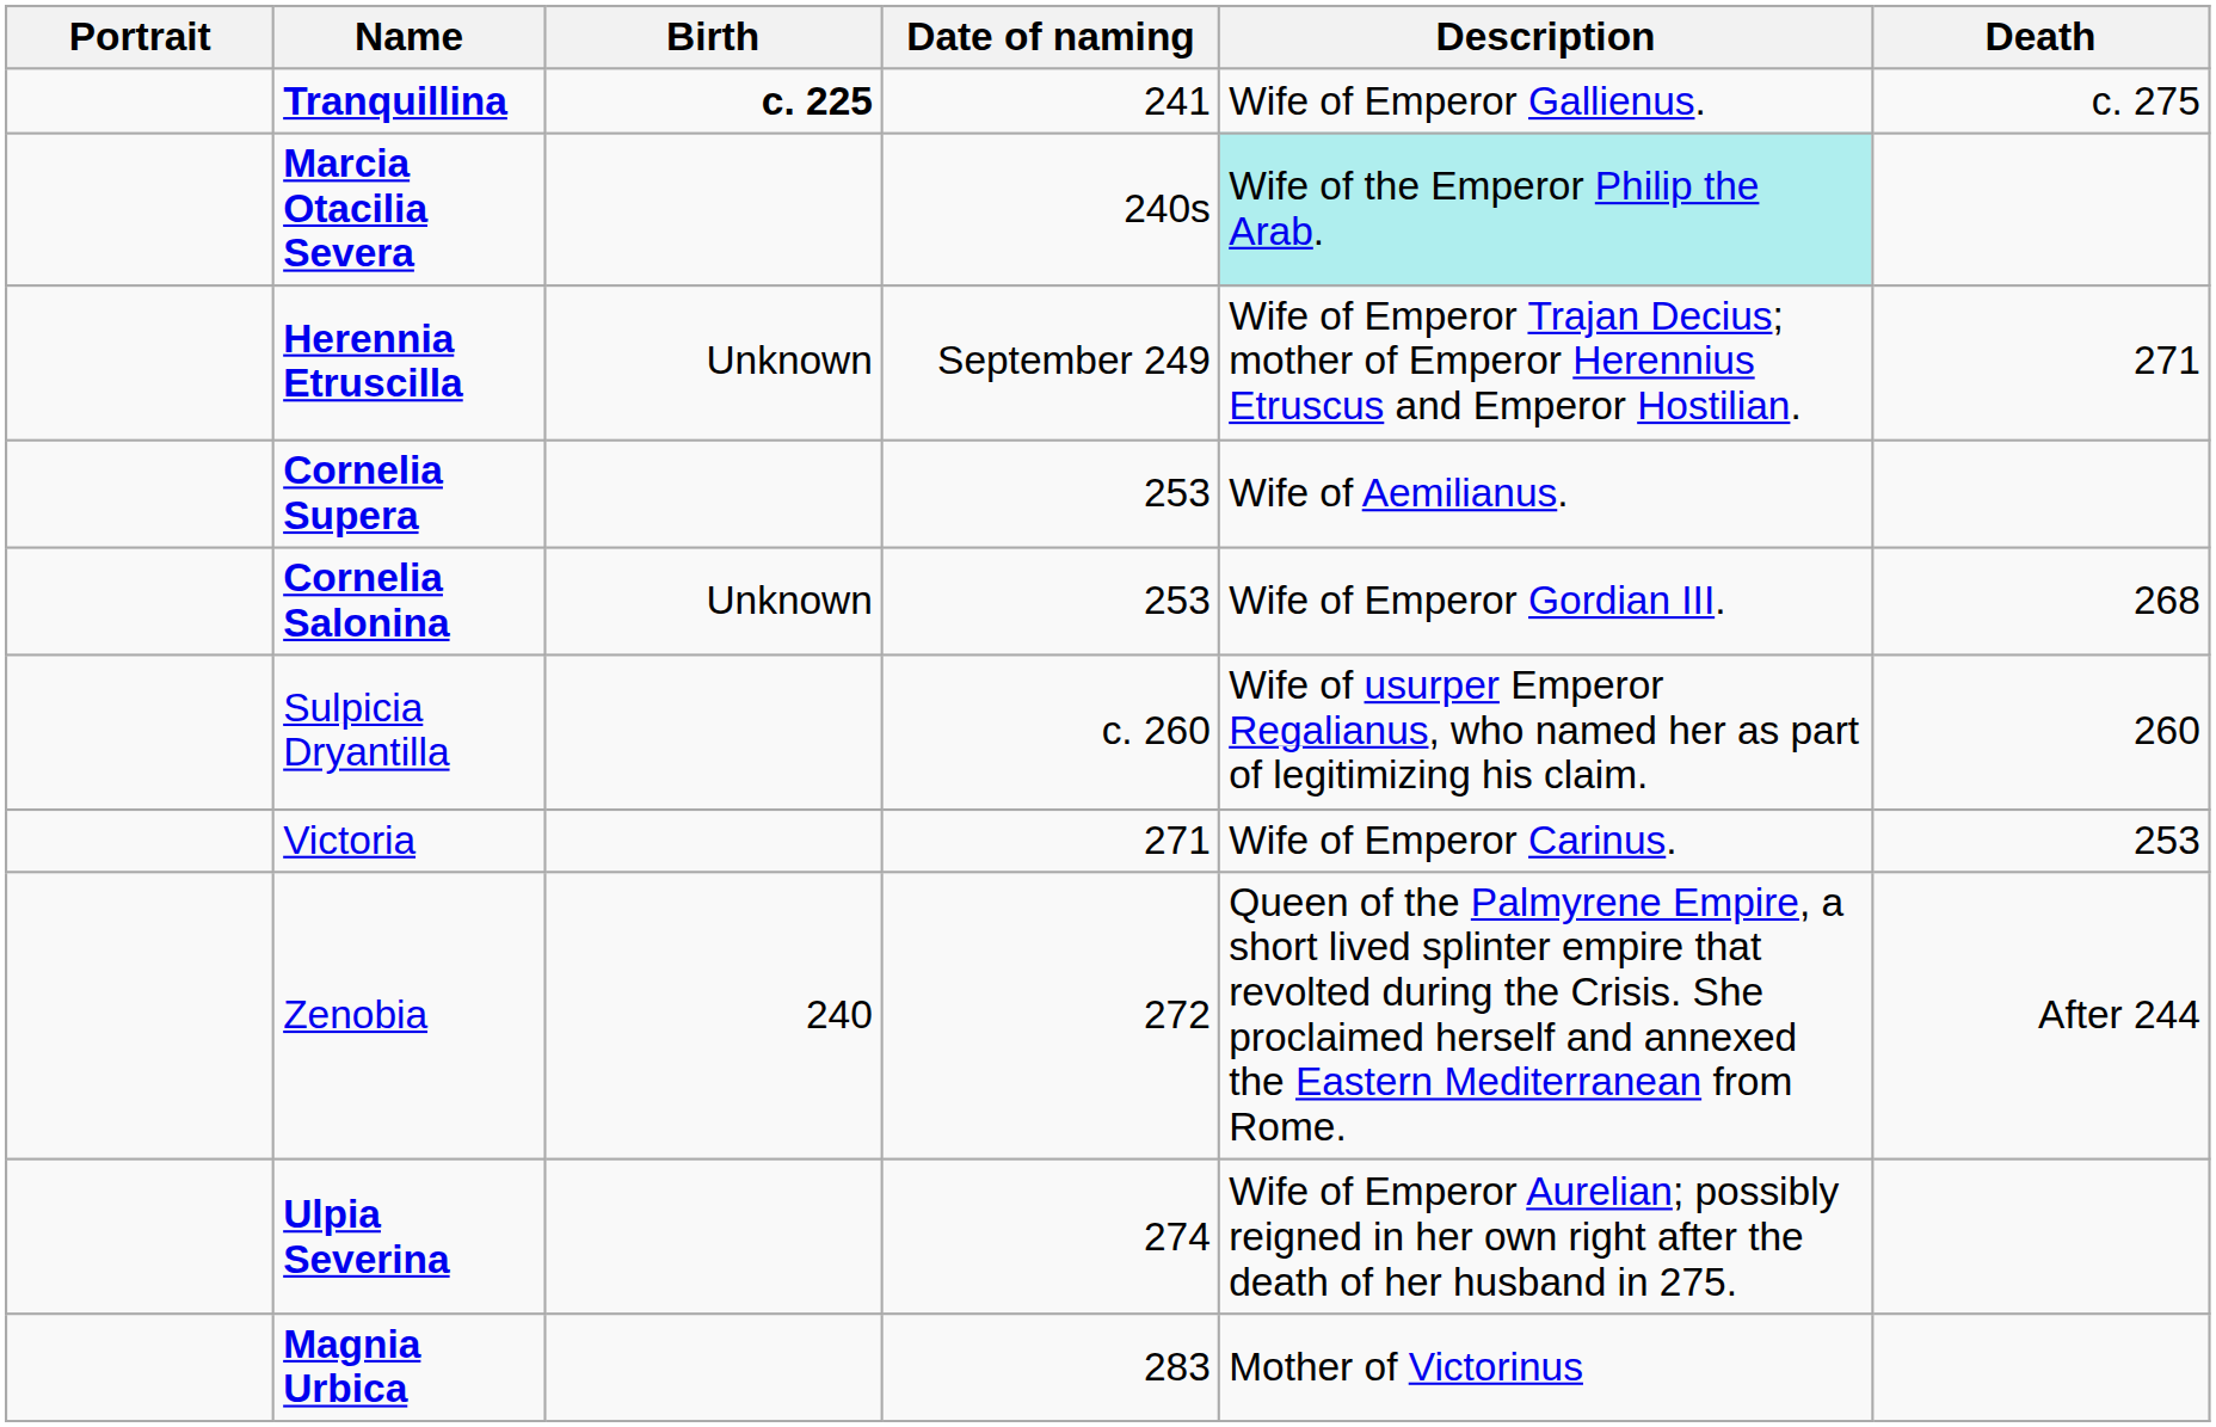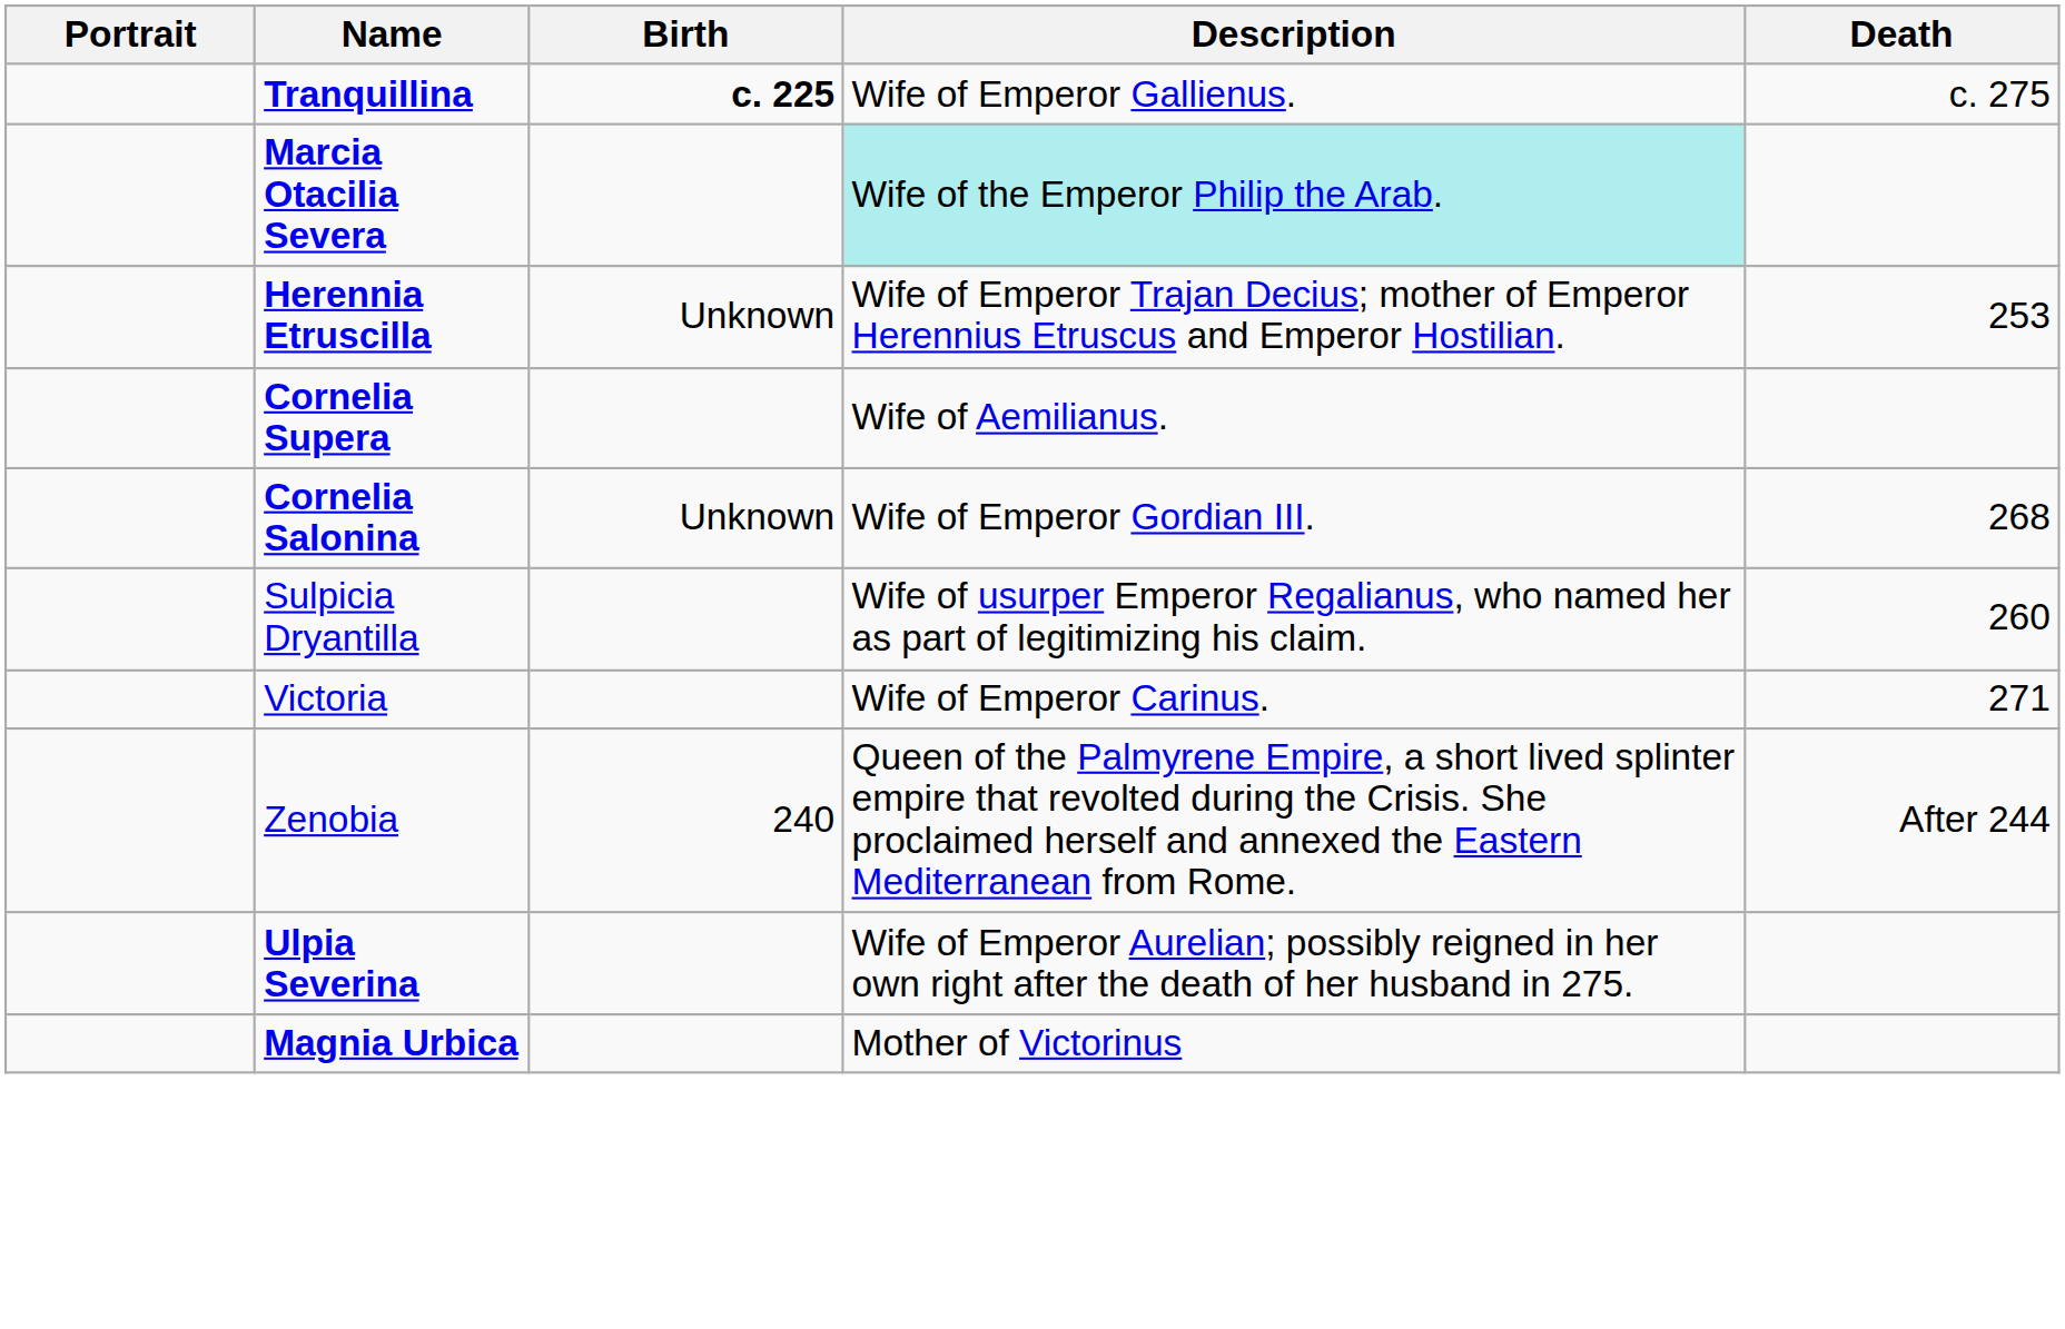 <table width=100% class="wikitable">
 <tr>
 <th style="width:100px">Portrait</th>
 <th>Name</th>
 <th style="width:8em">Birth</th>
-<th style="width:8em">Date of naming</th>
 <th>Description</th>
 <th style="width:8em">Death</th>
 </tr>
 <tr>
 <td></td>
 <td><strong><a href='#'>Tranquillina</a></strong><br></td>
 <td style="text-align:right"><strong>c. 225</strong></td>
-<td style="text-align:right">241</td>
 <td>Wife of Emperor <a href='#'>Gallienus</a>.</td>
 <td style="text-align:right">c. 275</td>
 </tr>
 <tr>
 <td></td>
 <td><strong><a href='#'>Marcia Otacilia Severa</a></strong><br></td>
 <td style="text-align:right"></td>
-<td style="text-align:right">240s</td>
 <td style="background: paleturquoise;">Wife of the Emperor <a href='#'>Philip the Arab</a>.</td>
 <td style="text-align:right"></td>
 </tr>
 <tr>
 <td></td>
 <td><strong><a href='#'>Herennia Etruscilla</a></strong><br></td>
 <td style="text-align:right">Unknown</td>
-<td style="text-align:right">September 249</td>
 <td>Wife of Emperor <a href='#'>Trajan Decius</a>; mother of Emperor <a href='#'>Herennius Etruscus</a> and Emperor <a href='#'>Hostilian</a>.</td>
-<td style="text-align:right">271</td>
+<td style="text-align:right"> 253</td>
 </tr>
 <tr>
 <td></td>
 <td><strong><a href='#'>Cornelia Supera</a></strong><br></td>
 <td style="text-align:right"></td>
-<td style="text-align:right">253</td>
 <td>Wife of <a href='#'>Aemilianus</a>.</td>
 <td style="text-align:right"></td>
 </tr>
 <tr>
 <td></td>
 <td><strong><a href='#'>Cornelia Salonina</a></strong><br></td>
 <td style="text-align:right">Unknown</td>
-<td style="text-align:right">253</td>
 <td>Wife of Emperor <a href='#'>Gordian III</a>.</td>
 <td style="text-align:right">268</td>
 </tr>
 <tr>
 <td></td>
 <td><a href='#'>Sulpicia Dryantilla</a><br></td>
 <td style="text-align:right"></td>
-<td style="text-align:right">c. 260</td>
 <td>Wife of <a href='#'>usurper</a> Emperor <a href='#'>Regalianus</a>, who named her  as part of legitimizing his claim.</td>
 <td style="text-align:right">260</td>
 </tr>
 <tr>
 <td></td>
 <td><a href='#'>Victoria</a></td>
 <td style="text-align:right"></td>
+<td>Wife of Emperor <a href='#'>Carinus</a>.</td>
 <td style="text-align:right">271</td>
-<td>Wife of Emperor <a href='#'>Carinus</a>.</td>
-<td style="text-align:right"> 253</td>
 </tr>
 <tr>
 <td></td>
 <td><a href='#'>Zenobia</a><br></td>
 <td style="text-align:right">240</td>
-<td style="text-align:right">272</td>
 <td>Queen of the <a href='#'>Palmyrene Empire</a>, a short lived splinter empire that revolted during the Crisis. She proclaimed herself  and annexed the <a href='#'>Eastern Mediterranean</a> from Rome.</td>
 <td style="text-align:right">After 244</td>
 </tr>
 <tr>
 <td></td>
 <td><strong><a href='#'>Ulpia Severina</a></strong><br></td>
 <td style="text-align:right"></td>
-<td style="text-align:right">274</td>
 <td>Wife of Emperor <a href='#'>Aurelian</a>; possibly reigned in her own right after the death of her husband in 275.</td>
 <td style="text-align:right"></td>
 </tr>
 <tr>
 <td></td>
 <td><strong><a href='#'>Magnia Urbica</a></strong><br></td>
 <td style="text-align:right"></td>
-<td style="text-align:right">283</td>
 <td>Mother of <a href='#'>Victorinus</a></td>
 <td style="text-align:right"></td>
 </tr>
 </table>
